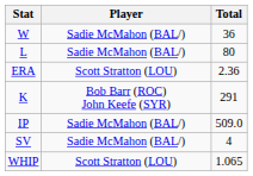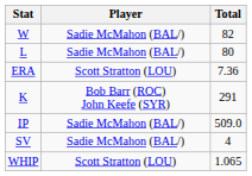 <table class="wikitable" style="text-align:center;">
 <tr>
 <th style="width:15%;">Stat</th>
 <th>Player</th>
 <th style="width:15%;">Total</th>
 </tr>
 <tr>
 <td><a href='#'>W</a></td>
 <td><a href='#'>Sadie McMahon</a> (<a href='#'>BAL</a>/)</td>
-<td>36</td>
+<td>82</td>
 </tr>
 <tr>
 <td><a href='#'>L</a></td>
 <td><a href='#'>Sadie McMahon</a> (<a href='#'>BAL</a>/)</td>
 <td>80</td>
 </tr>
 <tr>
 <td><a href='#'>ERA</a></td>
 <td><a href='#'>Scott Stratton</a> (<a href='#'>LOU</a>)</td>
-<td>2.36</td>
+<td>7.36</td>
 </tr>
 <tr>
 <td><a href='#'>K</a></td>
 <td><a href='#'>Bob Barr</a> (<a href='#'>ROC</a>)<br><a href='#'>John Keefe</a> (<a href='#'>SYR</a>)</td>
 <td>291</td>
 </tr>
 <tr>
 <td><a href='#'>IP</a></td>
 <td><a href='#'>Sadie McMahon</a> (<a href='#'>BAL</a>/)</td>
 <td>509.0</td>
 </tr>
 <tr>
 <td><a href='#'>SV</a></td>
 <td><a href='#'>Sadie McMahon</a> (<a href='#'>BAL</a>/)</td>
 <td>4</td>
 </tr>
 <tr>
 <td><a href='#'>WHIP</a></td>
 <td><a href='#'>Scott Stratton</a> (<a href='#'>LOU</a>)</td>
 <td>1.065</td>
 </tr>
 </table>
